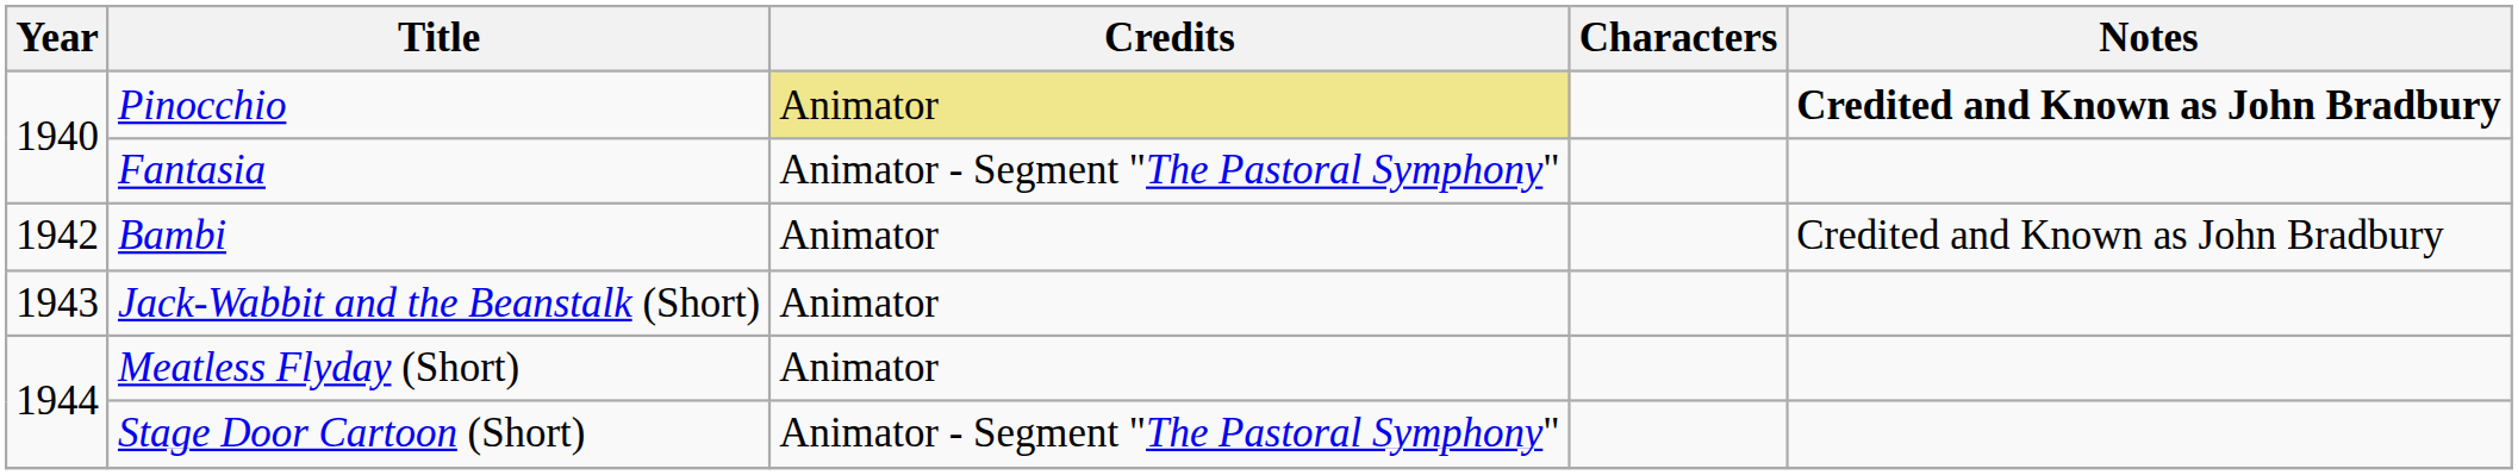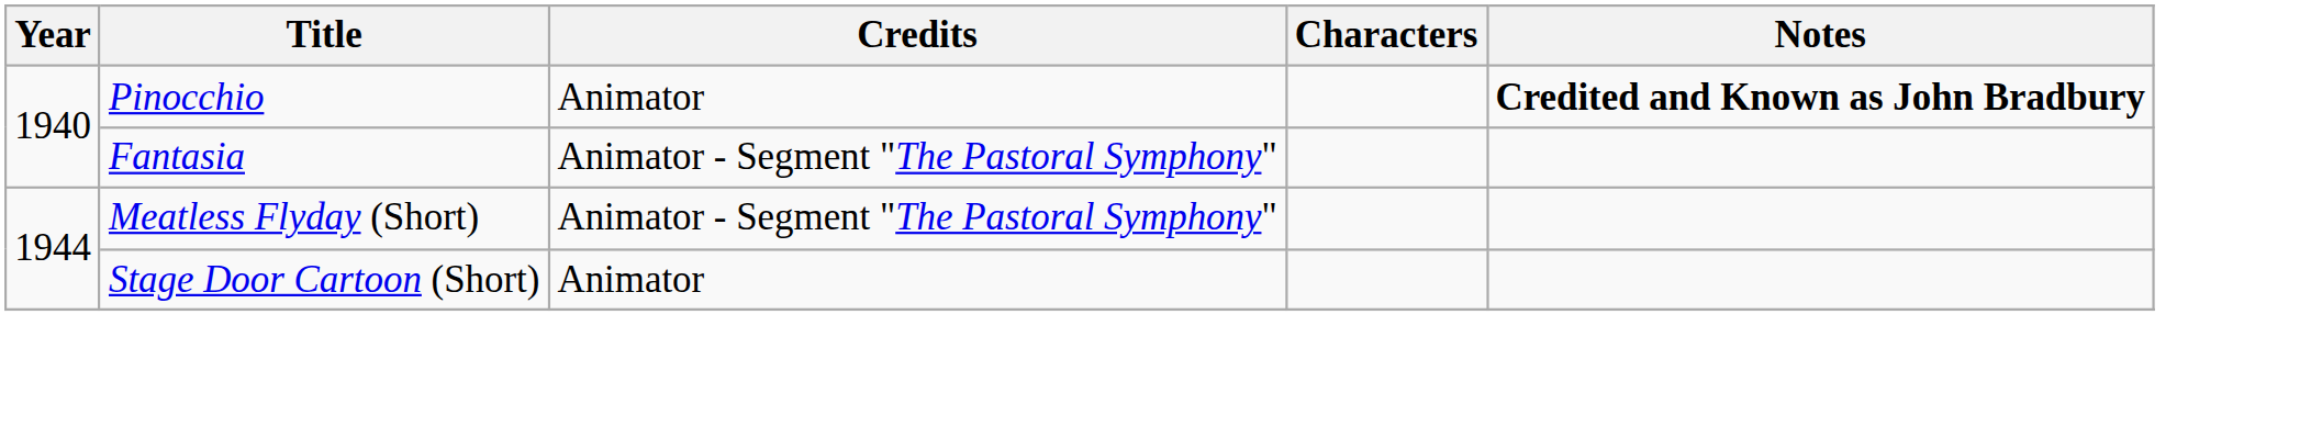 <table class="wikitable sortable">
 <tr>
 <th>Year</th>
 <th>Title</th>
 <th>Credits</th>
 <th>Characters</th>
 <th>Notes</th>
 </tr>
 <tr>
 <td rowspan="2">1940</td>
 <td><em><a href='#'>Pinocchio</a></em></td>
-<td style="background: khaki;">Animator</td>
+<td>Animator</td>
 <td></td>
 <td><strong>Credited and Known as John Bradbury</strong></td>
 </tr>
 <tr>
 <td><em><a href='#'>Fantasia</a></em></td>
 <td>Animator - Segment "<em><a href='#'>The Pastoral Symphony</a></em>"</td>
 <td></td>
 <td></td>
 </tr>
 <tr>
-<td>1942</td>
-<td><em><a href='#'>Bambi</a></em></td>
-<td>Animator</td>
-<td></td>
-<td>Credited and Known as John Bradbury</td>
-</tr>
-<tr>
-<td>1943</td>
-<td><em><a href='#'>Jack-Wabbit and the Beanstalk</a></em> (Short)</td>
-<td>Animator</td>
-<td></td>
-<td></td>
-</tr>
-<tr>
 <td rowspan="2">1944</td>
 <td><em><a href='#'>Meatless Flyday</a></em> (Short)</td>
-<td>Animator</td>
+<td>Animator - Segment "<em><a href='#'>The Pastoral Symphony</a></em>"</td>
 <td></td>
 <td></td>
 </tr>
 <tr>
 <td><em><a href='#'>Stage Door Cartoon</a></em> (Short)</td>
-<td>Animator - Segment "<em><a href='#'>The Pastoral Symphony</a></em>"</td>
+<td>Animator</td>
 <td></td>
 <td></td>
 </tr>
 <tr>
 </tr>
 </table>
